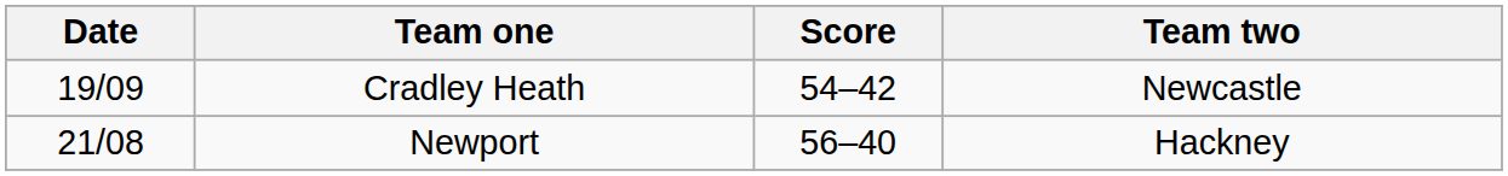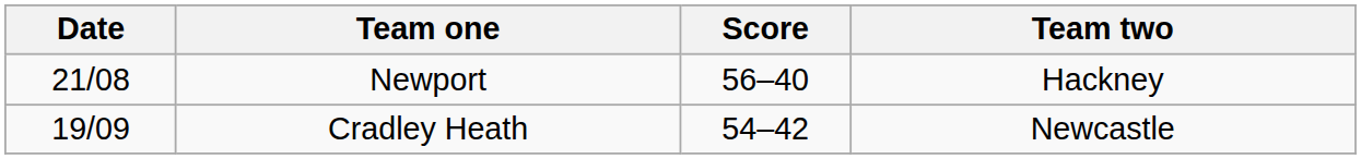 <table class="wikitable" style="text-align: center">
 <tr>
 <th width=80>Date</th>
 <th width=250>Team one</th>
 <th width=80>Score</th>
 <th width=250>Team two</th>
 </tr>
 <tr>
+<td>21/08</td>
+<td>Newport</td>
+<td>56–40</td>
+<td>Hackney</td>
+</tr>
+<tr>
 <td>19/09</td>
 <td>Cradley Heath</td>
 <td>54–42</td>
 <td>Newcastle</td>
 </tr>
-<tr>
-<td>21/08</td>
-<td>Newport</td>
-<td>56–40</td>
-<td>Hackney</td>
-</tr>
 </table>
